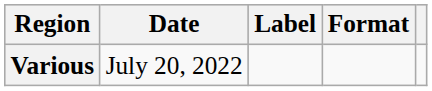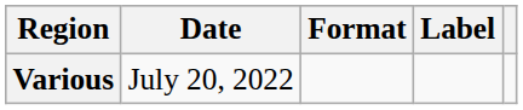 <table class="wikitable plainrowheaders">
 <tr>
 <th scope="col">Region</th>
 <th scope="col">Date</th>
+<th scope="col">Format</th>
 <th scope="col">Label</th>
-<th scope="col">Format</th>
 <th scope="col"></th>
 </tr>
 <tr>
 <th scope="row">Various</th>
 <td>July 20, 2022</td>
 <td></td>
 <td></td>
 <td></td>
 </tr>
 </table>
